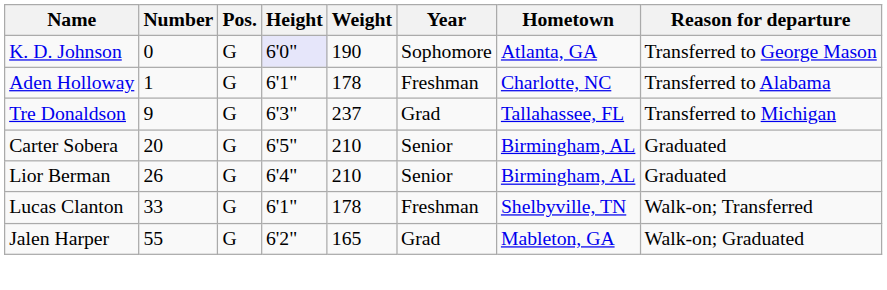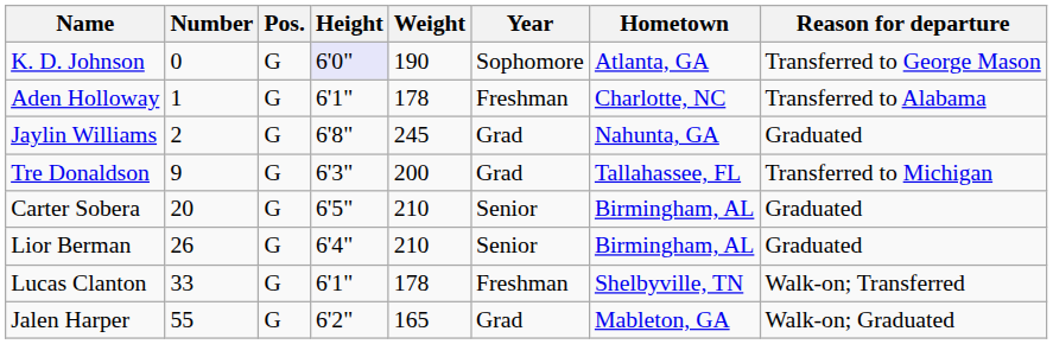 <table class="wikitable sortable" border="1">
 <tr>
 <th>Name</th>
 <th>Number</th>
 <th>Pos.</th>
 <th>Height</th>
 <th>Weight</th>
 <th>Year</th>
 <th>Hometown</th>
 <th class="unsortable">Reason for departure</th>
 </tr>
 <tr>
 <td><a href='#'>K. D. Johnson</a></td>
 <td>0</td>
 <td>G</td>
 <td style="background: lavender;">6'0"</td>
 <td>190</td>
 <td>Sophomore</td>
 <td><a href='#'>Atlanta, GA</a></td>
 <td>Transferred to <a href='#'>George Mason</a></td>
 </tr>
 <tr>
 <td><a href='#'>Aden Holloway</a></td>
 <td>1</td>
 <td>G</td>
 <td>6'1"</td>
 <td>178</td>
 <td>Freshman</td>
 <td><a href='#'>Charlotte, NC</a></td>
 <td>Transferred to <a href='#'>Alabama</a></td>
 </tr>
 <tr>
+<td><a href='#'>Jaylin Williams</a></td>
+<td>2</td>
+<td>G</td>
+<td>6'8"</td>
+<td>245</td>
+<td>Grad</td>
+<td><a href='#'>Nahunta, GA</a></td>
+<td>Graduated</td>
+</tr>
+<tr>
 <td><a href='#'>Tre Donaldson</a></td>
 <td>9</td>
 <td>G</td>
 <td>6'3"</td>
-<td>237</td>
+<td>200</td>
 <td>Grad</td>
 <td><a href='#'>Tallahassee, FL</a></td>
 <td>Transferred to <a href='#'>Michigan</a></td>
 </tr>
 <tr>
 <td>Carter Sobera</td>
 <td>20</td>
 <td>G</td>
 <td>6'5"</td>
 <td>210</td>
 <td>Senior</td>
 <td><a href='#'>Birmingham, AL</a></td>
 <td>Graduated</td>
 </tr>
 <tr>
 <td>Lior Berman</td>
 <td>26</td>
 <td>G</td>
 <td>6'4"</td>
 <td>210</td>
 <td>Senior</td>
 <td><a href='#'>Birmingham, AL</a></td>
 <td>Graduated</td>
 </tr>
 <tr>
 <td>Lucas Clanton</td>
 <td>33</td>
 <td>G</td>
 <td>6'1"</td>
 <td>178</td>
 <td>Freshman</td>
 <td><a href='#'>Shelbyville, TN</a></td>
 <td>Walk-on; Transferred</td>
 </tr>
 <tr>
 <td>Jalen Harper</td>
 <td>55</td>
 <td>G</td>
 <td>6'2"</td>
 <td>165</td>
 <td>Grad</td>
 <td><a href='#'>Mableton, GA</a></td>
 <td>Walk-on; Graduated</td>
 </tr>
 </table>
